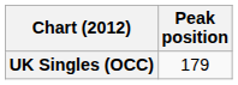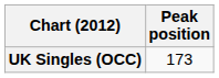 <table class="wikitable plainrowheaders" style="text-align:center">
 <tr>
 <th>Chart (2012)</th>
 <th>Peak<br>position</th>
 </tr>
 <tr>
 <th scope="row">UK Singles (OCC)</th>
-<td>179</td>
+<td>173</td>
 </tr>
 </table>
